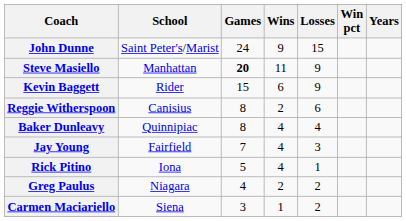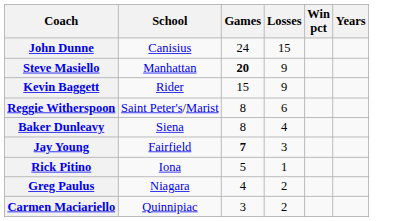 <table class="wikitable sortable sort-under" style="text-align:center;">
 <tr>
 <th>Coach</th>
 <th>School</th>
 <th>Games</th>
-<th>Wins</th>
 <th>Losses</th>
 <th>Win<br>pct</th>
 <th>Years</th>
 </tr>
 <tr>
 <th><a href='#'>John Dunne</a></th>
-<td> <a href='#'>Saint Peter's</a>/<a href='#'>Marist</a></td>
+<td> <a href='#'>Canisius</a></td>
 <td>24</td>
-<td>9</td>
 <td>15</td>
 <td></td>
 <td> </td>
 </tr>
 <tr>
 <th><a href='#'>Steve Masiello</a></th>
 <td> <a href='#'>Manhattan</a></td>
 <td><strong>20</strong></td>
-<td>11</td>
 <td>9</td>
 <td></td>
 <td> </td>
 </tr>
 <tr>
 <th><a href='#'>Kevin Baggett</a></th>
 <td> <a href='#'>Rider</a></td>
 <td>15</td>
-<td>6</td>
 <td>9</td>
 <td></td>
 <td> </td>
 </tr>
 <tr>
 <th><a href='#'>Reggie Witherspoon</a></th>
-<td> <a href='#'>Canisius</a></td>
+<td> <a href='#'>Saint Peter's</a>/<a href='#'>Marist</a></td>
 <td>8</td>
-<td>2</td>
 <td>6</td>
 <td></td>
 <td> </td>
 </tr>
 <tr>
 <th><a href='#'>Baker Dunleavy</a></th>
-<td> <a href='#'>Quinnipiac</a></td>
+<td> <a href='#'>Siena</a></td>
 <td>8</td>
-<td>4</td>
 <td>4</td>
 <td></td>
 <td> </td>
 </tr>
 <tr>
 <th><a href='#'>Jay Young</a></th>
 <td> <a href='#'>Fairfield</a></td>
-<td>7</td>
-<td>4</td>
+<td><strong>7</strong></td>
 <td>3</td>
 <td></td>
 <td> </td>
 </tr>
 <tr>
 <th><a href='#'>Rick Pitino</a></th>
 <td> <a href='#'>Iona</a></td>
 <td>5</td>
-<td>4</td>
 <td>1</td>
 <td></td>
 <td> </td>
 </tr>
 <tr>
 <th><a href='#'>Greg Paulus</a></th>
 <td> <a href='#'>Niagara</a></td>
 <td>4</td>
 <td>2</td>
-<td>2</td>
 <td></td>
 <td> </td>
 </tr>
 <tr>
 <th><a href='#'>Carmen Maciariello</a></th>
-<td> <a href='#'>Siena</a></td>
+<td> <a href='#'>Quinnipiac</a></td>
 <td>3</td>
-<td>1</td>
 <td>2</td>
 <td></td>
 <td> </td>
 </tr>
 </table>
